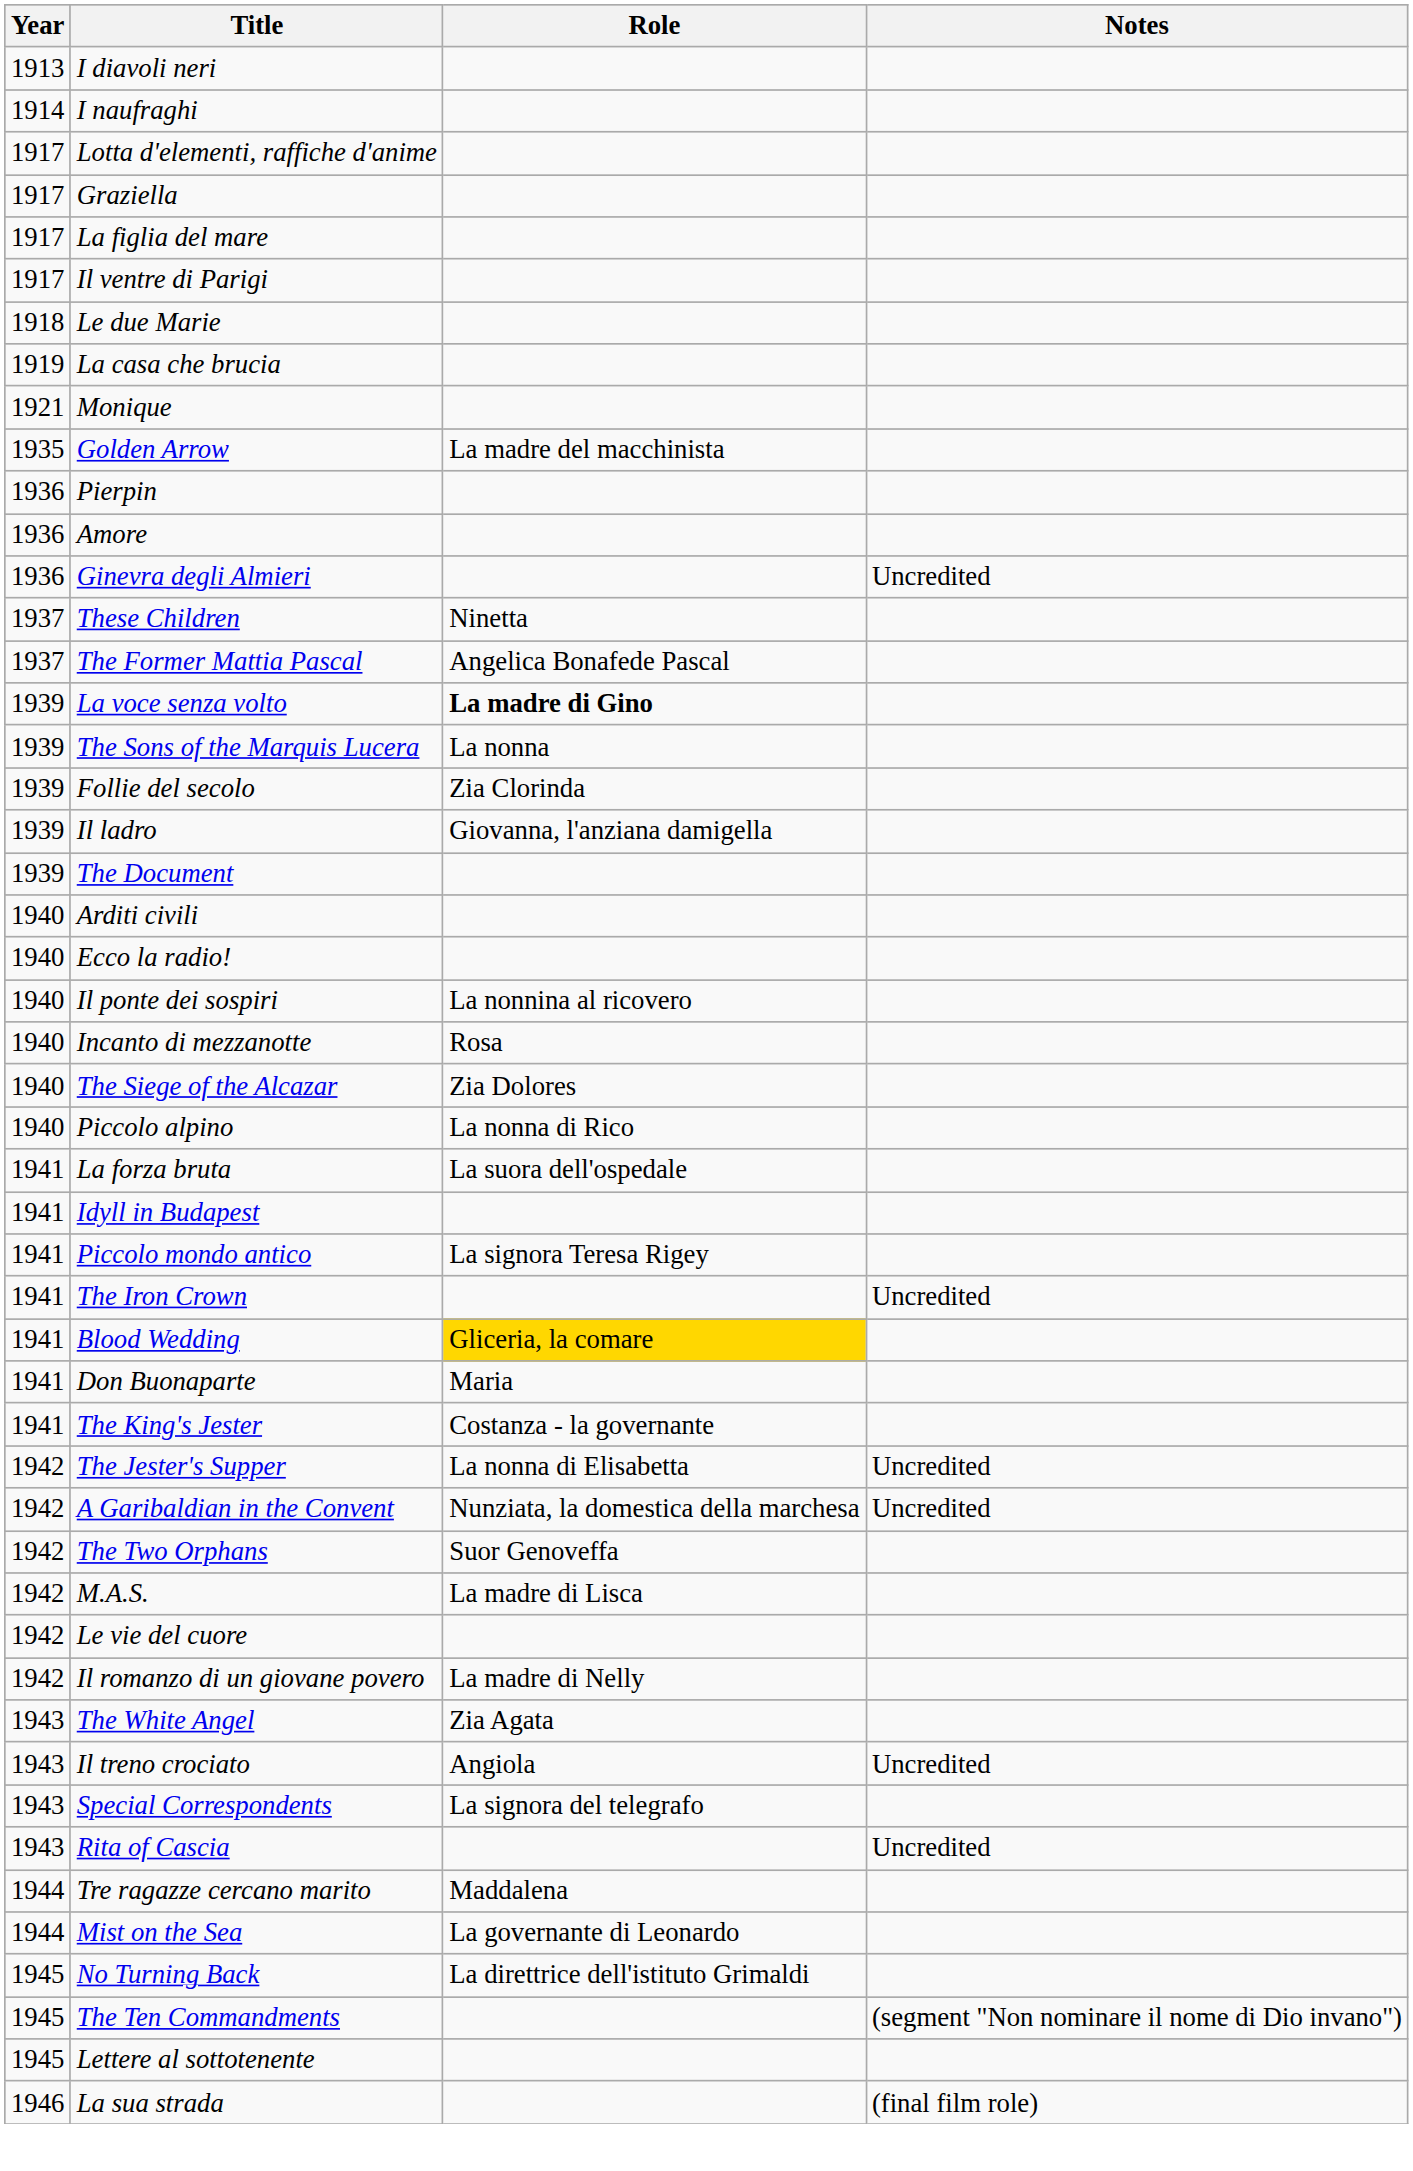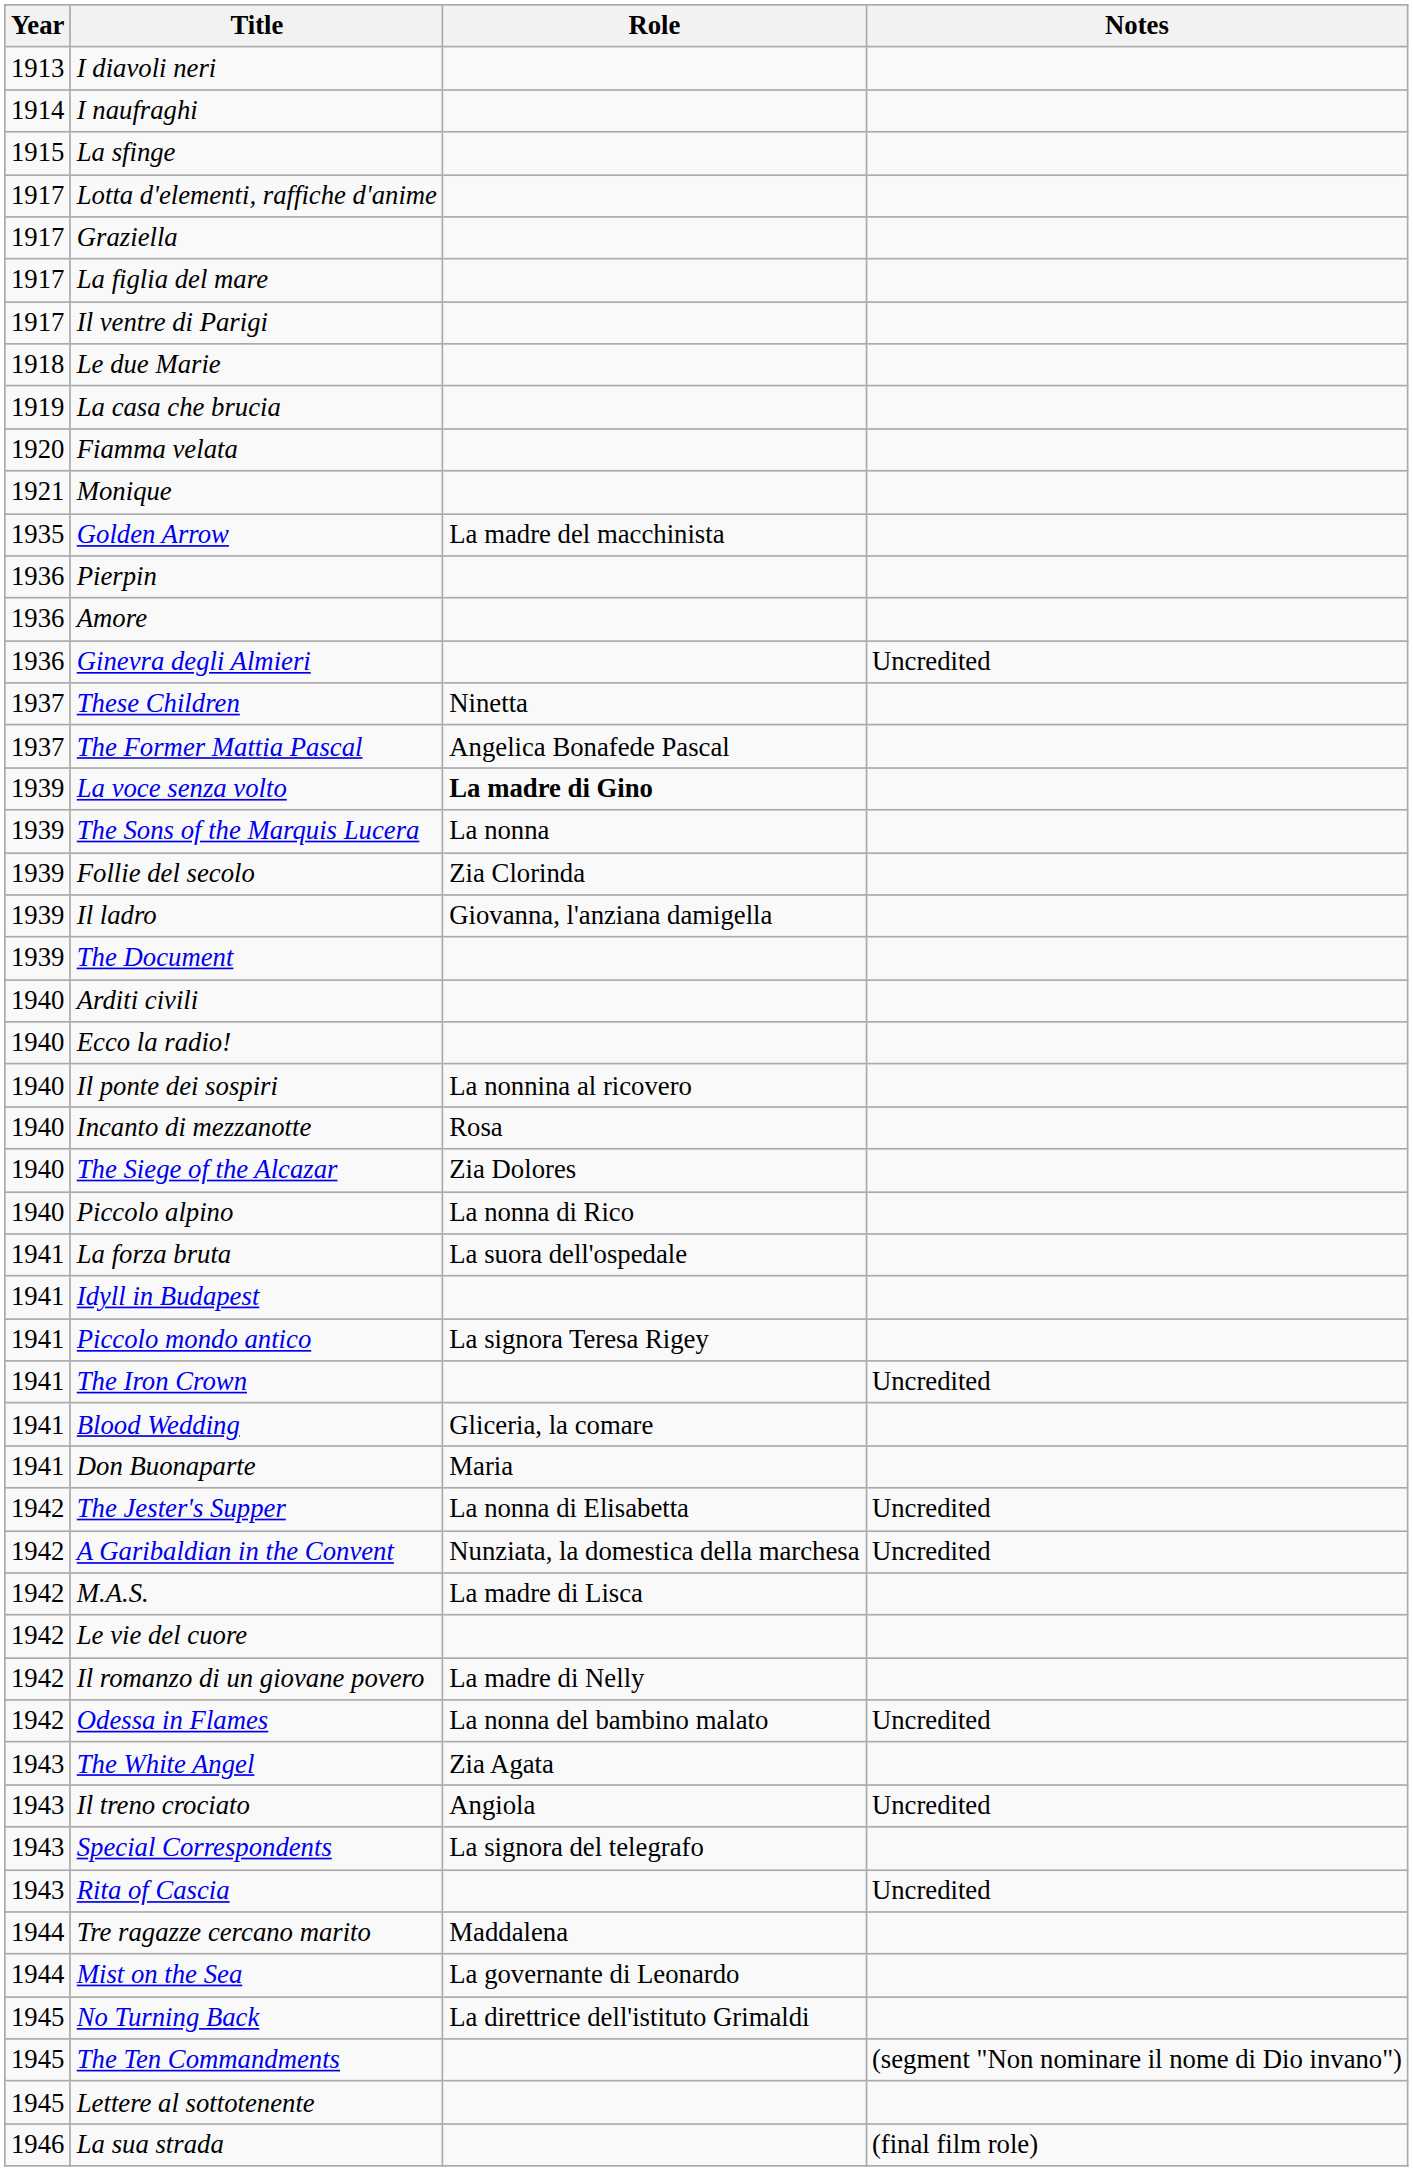 <table class="wikitable">
 <tr>
 <th>Year</th>
 <th>Title</th>
 <th>Role</th>
 <th>Notes</th>
 </tr>
 <tr>
 <td>1913</td>
 <td><em>I diavoli neri</em></td>
 <td></td>
 <td></td>
 </tr>
 <tr>
 <td>1914</td>
 <td><em>I naufraghi</em></td>
+<td></td>
+<td></td>
+</tr>
+<tr>
+<td>1915</td>
+<td><em>La sfinge</em></td>
 <td></td>
 <td></td>
 </tr>
 <tr>
 <td>1917</td>
 <td><em>Lotta d'elementi, raffiche d'anime</em></td>
 <td></td>
 <td></td>
 </tr>
 <tr>
 <td>1917</td>
 <td><em>Graziella</em></td>
 <td></td>
 <td></td>
 </tr>
 <tr>
 <td>1917</td>
 <td><em>La figlia del mare</em></td>
 <td></td>
 <td></td>
 </tr>
 <tr>
 <td>1917</td>
 <td><em>Il ventre di Parigi</em></td>
 <td></td>
 <td></td>
 </tr>
 <tr>
 <td>1918</td>
 <td><em>Le due Marie</em></td>
 <td></td>
 <td></td>
 </tr>
 <tr>
 <td>1919</td>
 <td><em>La casa che brucia</em></td>
+<td></td>
+<td></td>
+</tr>
+<tr>
+<td>1920</td>
+<td><em>Fiamma velata</em></td>
 <td></td>
 <td></td>
 </tr>
 <tr>
 <td>1921</td>
 <td><em>Monique</em></td>
 <td></td>
 <td></td>
 </tr>
 <tr>
 <td>1935</td>
 <td><em><a href='#'>Golden Arrow</a></em></td>
 <td>La madre del macchinista</td>
 <td></td>
 </tr>
 <tr>
 <td>1936</td>
 <td><em>Pierpin</em></td>
 <td></td>
 <td></td>
 </tr>
 <tr>
 <td>1936</td>
 <td><em>Amore</em></td>
 <td></td>
 <td></td>
 </tr>
 <tr>
 <td>1936</td>
 <td><em><a href='#'>Ginevra degli Almieri</a></em></td>
 <td></td>
 <td>Uncredited</td>
 </tr>
 <tr>
 <td>1937</td>
 <td><em><a href='#'>These Children</a></em></td>
 <td>Ninetta</td>
 <td></td>
 </tr>
 <tr>
 <td>1937</td>
 <td><em><a href='#'>The Former Mattia Pascal</a></em></td>
 <td>Angelica Bonafede Pascal</td>
 <td></td>
 </tr>
 <tr>
 <td>1939</td>
 <td><em><a href='#'>La voce senza volto</a></em></td>
 <td><strong>La madre di Gino</strong></td>
 <td></td>
 </tr>
 <tr>
 <td>1939</td>
 <td><em><a href='#'>The Sons of the Marquis Lucera</a></em></td>
 <td>La nonna</td>
 <td></td>
 </tr>
 <tr>
 <td>1939</td>
 <td><em>Follie del secolo</em></td>
 <td>Zia Clorinda</td>
 <td></td>
 </tr>
 <tr>
 <td>1939</td>
 <td><em>Il ladro</em></td>
 <td>Giovanna, l'anziana damigella</td>
 <td></td>
 </tr>
 <tr>
 <td>1939</td>
 <td><em><a href='#'>The Document</a></em></td>
 <td></td>
 <td></td>
 </tr>
 <tr>
 <td>1940</td>
 <td><em>Arditi civili</em></td>
 <td></td>
 <td></td>
 </tr>
 <tr>
 <td>1940</td>
 <td><em>Ecco la radio!</em></td>
 <td></td>
 <td></td>
 </tr>
 <tr>
 <td>1940</td>
 <td><em>Il ponte dei sospiri</em></td>
 <td>La nonnina al ricovero</td>
 <td></td>
 </tr>
 <tr>
 <td>1940</td>
 <td><em>Incanto di mezzanotte</em></td>
 <td>Rosa</td>
 <td></td>
 </tr>
 <tr>
 <td>1940</td>
 <td><em><a href='#'>The Siege of the Alcazar</a></em></td>
 <td>Zia Dolores</td>
 <td></td>
 </tr>
 <tr>
 <td>1940</td>
 <td><em>Piccolo alpino</em></td>
 <td>La nonna di Rico</td>
 <td></td>
 </tr>
 <tr>
 <td>1941</td>
 <td><em>La forza bruta</em></td>
 <td>La suora dell'ospedale</td>
 <td></td>
 </tr>
 <tr>
 <td>1941</td>
 <td><em><a href='#'>Idyll in Budapest</a></em></td>
 <td></td>
 <td></td>
 </tr>
 <tr>
 <td>1941</td>
 <td><em><a href='#'>Piccolo mondo antico</a></em></td>
 <td>La signora Teresa Rigey</td>
 <td></td>
 </tr>
 <tr>
 <td>1941</td>
 <td><em><a href='#'>The Iron Crown</a></em></td>
 <td></td>
 <td>Uncredited</td>
 </tr>
 <tr>
 <td>1941</td>
 <td><em><a href='#'>Blood Wedding</a></em></td>
-<td style="background: gold;">Gliceria, la comare</td>
+<td>Gliceria, la comare</td>
 <td></td>
 </tr>
 <tr>
 <td>1941</td>
 <td><em>Don Buonaparte</em></td>
 <td>Maria</td>
-<td></td>
-</tr>
-<tr>
-<td>1941</td>
-<td><em><a href='#'>The King's Jester</a></em></td>
-<td>Costanza - la governante</td>
 <td></td>
 </tr>
 <tr>
 <td>1942</td>
 <td><em><a href='#'>The Jester's Supper</a></em></td>
 <td>La nonna di Elisabetta</td>
 <td>Uncredited</td>
 </tr>
 <tr>
 <td>1942</td>
 <td><em><a href='#'>A Garibaldian in the Convent</a></em></td>
 <td>Nunziata, la domestica della marchesa</td>
 <td>Uncredited</td>
-</tr>
-<tr>
-<td>1942</td>
-<td><em><a href='#'>The Two Orphans</a></em></td>
-<td>Suor Genoveffa</td>
-<td></td>
 </tr>
 <tr>
 <td>1942</td>
 <td><em>M.A.S.</em></td>
 <td>La madre di Lisca</td>
 <td></td>
 </tr>
 <tr>
 <td>1942</td>
 <td><em>Le vie del cuore</em></td>
 <td></td>
 <td></td>
 </tr>
 <tr>
 <td>1942</td>
 <td><em>Il romanzo di un giovane povero</em></td>
 <td>La madre di Nelly</td>
 <td></td>
+</tr>
+<tr>
+<td>1942</td>
+<td><em><a href='#'>Odessa in Flames</a></em></td>
+<td>La nonna del bambino malato</td>
+<td>Uncredited</td>
 </tr>
 <tr>
 <td>1943</td>
 <td><em><a href='#'>The White Angel</a></em></td>
 <td>Zia Agata</td>
 <td></td>
 </tr>
 <tr>
 <td>1943</td>
 <td><em>Il treno crociato</em></td>
 <td>Angiola</td>
 <td>Uncredited</td>
 </tr>
 <tr>
 <td>1943</td>
 <td><em><a href='#'>Special Correspondents</a></em></td>
 <td>La signora del telegrafo</td>
 <td></td>
 </tr>
 <tr>
 <td>1943</td>
 <td><em><a href='#'>Rita of Cascia</a></em></td>
 <td></td>
 <td>Uncredited</td>
 </tr>
 <tr>
 <td>1944</td>
 <td><em>Tre ragazze cercano marito</em></td>
 <td>Maddalena</td>
 <td></td>
 </tr>
 <tr>
 <td>1944</td>
 <td><em><a href='#'>Mist on the Sea</a></em></td>
 <td>La governante di Leonardo</td>
 <td></td>
 </tr>
 <tr>
 <td>1945</td>
 <td><em><a href='#'>No Turning Back</a></em></td>
 <td>La direttrice dell'istituto Grimaldi</td>
 <td></td>
 </tr>
 <tr>
 <td>1945</td>
 <td><em><a href='#'>The Ten Commandments</a></em></td>
 <td></td>
 <td>(segment "Non nominare il nome di Dio invano")</td>
 </tr>
 <tr>
 <td>1945</td>
 <td><em>Lettere al sottotenente</em></td>
 <td></td>
 <td></td>
 </tr>
 <tr>
 <td>1946</td>
 <td><em>La sua strada</em></td>
 <td></td>
 <td>(final film role)</td>
 </tr>
 </table>
